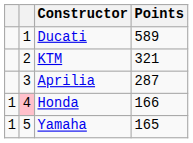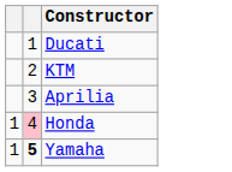 <table class="wikitable" style="font-size: 95%;">
 <tr>
 <th></th>
 <th></th>
 <th>Constructor</th>
-<th>Points</th>
 </tr>
 <tr>
 <td></td>
 <td align=center>1</td>
 <td> <a href='#'>Ducati</a></td>
-<td align=left>589</td>
 </tr>
 <tr>
 <td></td>
 <td align=center>2</td>
 <td> <a href='#'>KTM</a></td>
-<td align=left>321</td>
 </tr>
 <tr>
 <td></td>
 <td align=center>3</td>
 <td> <a href='#'>Aprilia</a></td>
-<td align=left>287</td>
 </tr>
 <tr>
 <td> 1</td>
 <td align=center style="background: pink;">4</td>
 <td> <a href='#'>Honda</a></td>
-<td align=left>166</td>
 </tr>
 <tr>
 <td> 1</td>
-<td align=center>5</td>
+<td align=center><strong>5</strong></td>
 <td> <a href='#'>Yamaha</a></td>
-<td align=left>165</td>
 </tr>
 </table>
